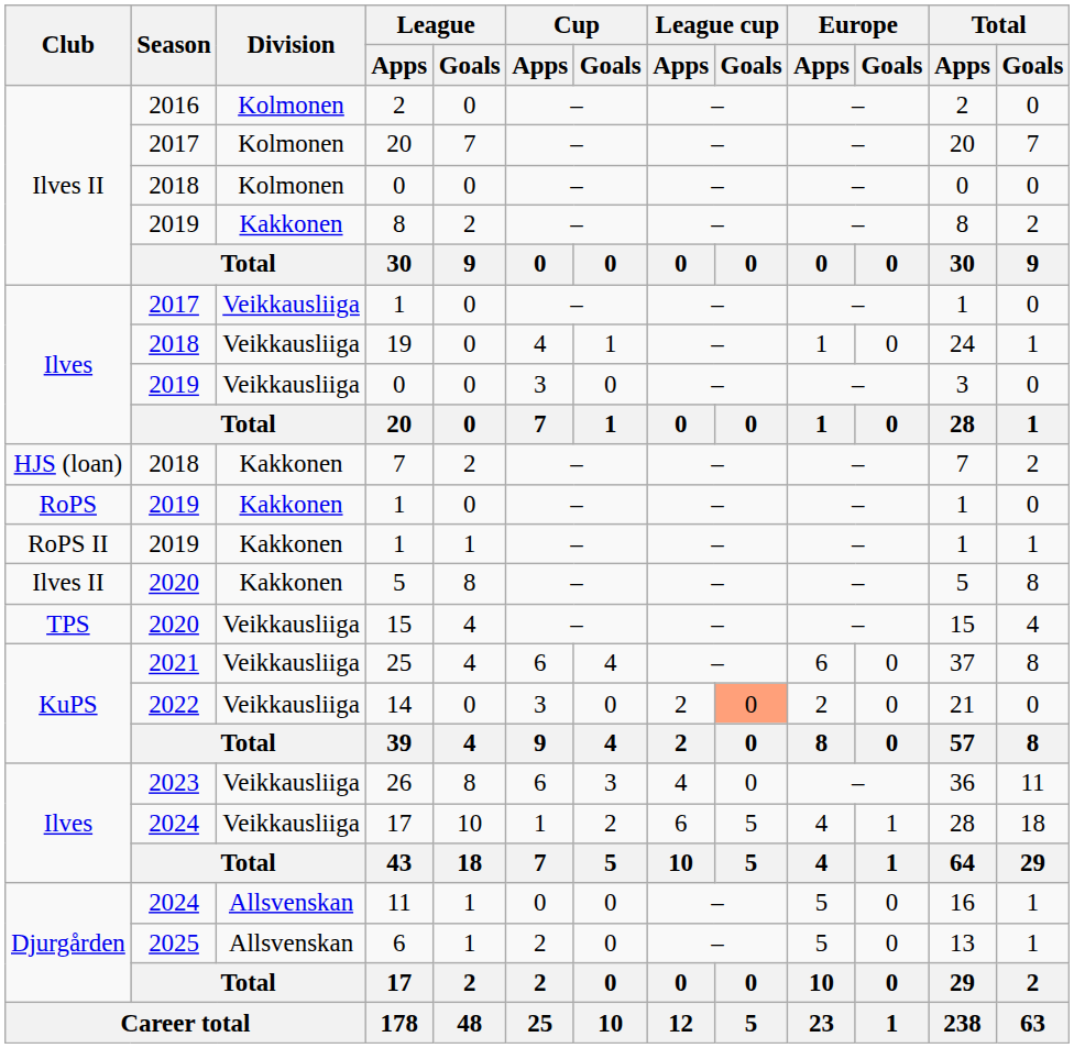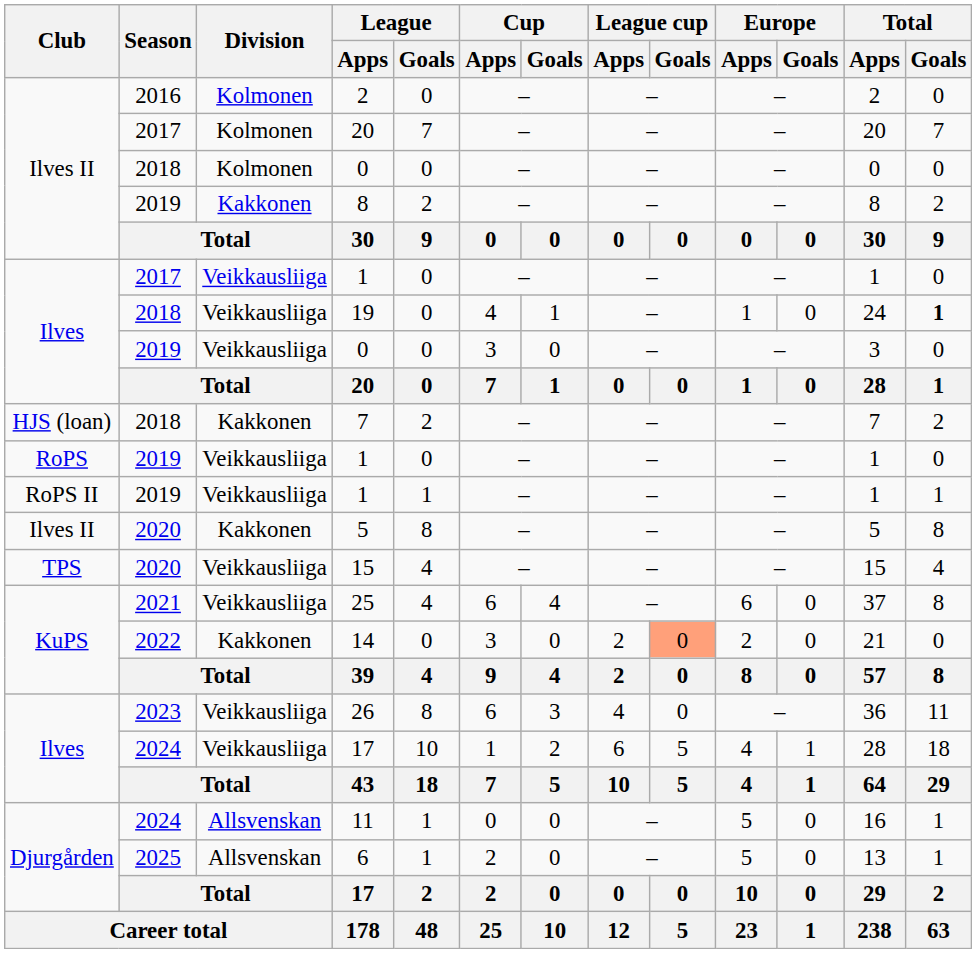 <table class="wikitable" style="text-align:center">
 <tr>
 <th rowspan="2">Club</th>
 <th rowspan="2">Season</th>
 <th rowspan="2">Division</th>
 <th colspan="2">League</th>
 <th colspan="2">Cup</th>
 <th colspan="2">League cup</th>
 <th colspan="2">Europe</th>
 <th colspan="2">Total</th>
 </tr>
 <tr>
 <th>Apps</th>
 <th>Goals</th>
 <th>Apps</th>
 <th>Goals</th>
 <th>Apps</th>
 <th>Goals</th>
 <th>Apps</th>
 <th>Goals</th>
 <th>Apps</th>
 <th>Goals</th>
 </tr>
 <tr>
 <td rowspan=5>Ilves II</td>
 <td>2016</td>
 <td><a href='#'>Kolmonen</a></td>
 <td>2</td>
 <td>0</td>
 <td colspan=2>–</td>
 <td colspan=2>–</td>
 <td colspan=2>–</td>
 <td>2</td>
 <td>0</td>
 </tr>
 <tr>
 <td>2017</td>
 <td>Kolmonen</td>
 <td>20</td>
 <td>7</td>
 <td colspan=2>–</td>
 <td colspan=2>–</td>
 <td colspan=2>–</td>
 <td>20</td>
 <td>7</td>
 </tr>
 <tr>
 <td>2018</td>
 <td>Kolmonen</td>
 <td>0</td>
 <td>0</td>
 <td colspan=2>–</td>
 <td colspan=2>–</td>
 <td colspan=2>–</td>
 <td>0</td>
 <td>0</td>
 </tr>
 <tr>
 <td>2019</td>
 <td><a href='#'>Kakkonen</a></td>
 <td>8</td>
 <td>2</td>
 <td colspan=2>–</td>
 <td colspan=2>–</td>
 <td colspan=2>–</td>
 <td>8</td>
 <td>2</td>
 </tr>
 <tr>
 <th colspan="2">Total</th>
 <th>30</th>
 <th>9</th>
 <th>0</th>
 <th>0</th>
 <th>0</th>
 <th>0</th>
 <th>0</th>
 <th>0</th>
 <th>30</th>
 <th>9</th>
 </tr>
 <tr>
 <td rowspan=4><a href='#'>Ilves</a></td>
 <td><a href='#'>2017</a></td>
 <td><a href='#'>Veikkausliiga</a></td>
 <td>1</td>
 <td>0</td>
 <td colspan=2>–</td>
 <td colspan=2>–</td>
 <td colspan=2>–</td>
 <td>1</td>
 <td>0</td>
 </tr>
 <tr>
 <td><a href='#'>2018</a></td>
 <td>Veikkausliiga</td>
 <td>19</td>
 <td>0</td>
 <td>4</td>
 <td>1</td>
 <td colspan=2>–</td>
 <td>1</td>
 <td>0</td>
 <td>24</td>
-<td>1</td>
+<td><strong>1</strong></td>
 </tr>
 <tr>
 <td><a href='#'>2019</a></td>
 <td>Veikkausliiga</td>
 <td>0</td>
 <td>0</td>
 <td>3</td>
 <td>0</td>
 <td colspan=2>–</td>
 <td colspan=2>–</td>
 <td>3</td>
 <td>0</td>
 </tr>
 <tr>
 <th colspan="2">Total</th>
 <th>20</th>
 <th>0</th>
 <th>7</th>
 <th>1</th>
 <th>0</th>
 <th>0</th>
 <th>1</th>
 <th>0</th>
 <th>28</th>
 <th>1</th>
 </tr>
 <tr>
 <td><a href='#'>HJS</a> (loan)</td>
 <td>2018</td>
 <td>Kakkonen</td>
 <td>7</td>
 <td>2</td>
 <td colspan=2>–</td>
 <td colspan=2>–</td>
 <td colspan=2>–</td>
 <td>7</td>
 <td>2</td>
 </tr>
 <tr>
 <td><a href='#'>RoPS</a></td>
 <td><a href='#'>2019</a></td>
-<td><a href='#'>Kakkonen</a></td>
+<td>Veikkausliiga</td>
 <td>1</td>
 <td>0</td>
 <td colspan=2>–</td>
 <td colspan=2>–</td>
 <td colspan=2>–</td>
 <td>1</td>
 <td>0</td>
 </tr>
 <tr>
 <td>RoPS II</td>
 <td>2019</td>
-<td>Kakkonen</td>
+<td>Veikkausliiga</td>
 <td>1</td>
 <td>1</td>
 <td colspan=2>–</td>
 <td colspan=2>–</td>
 <td colspan=2>–</td>
 <td>1</td>
 <td>1</td>
 </tr>
 <tr>
 <td>Ilves II</td>
 <td><a href='#'>2020</a></td>
 <td>Kakkonen</td>
 <td>5</td>
 <td>8</td>
 <td colspan=2>–</td>
 <td colspan=2>–</td>
 <td colspan=2>–</td>
 <td>5</td>
 <td>8</td>
 </tr>
 <tr>
 <td><a href='#'>TPS</a></td>
 <td><a href='#'>2020</a></td>
 <td>Veikkausliiga</td>
 <td>15</td>
 <td>4</td>
 <td colspan=2>–</td>
 <td colspan=2>–</td>
 <td colspan=2>–</td>
 <td>15</td>
 <td>4</td>
 </tr>
 <tr>
 <td rowspan=3><a href='#'>KuPS</a></td>
 <td><a href='#'>2021</a></td>
 <td>Veikkausliiga</td>
 <td>25</td>
 <td>4</td>
 <td>6</td>
 <td>4</td>
 <td colspan=2>–</td>
 <td>6</td>
 <td>0</td>
 <td>37</td>
 <td>8</td>
 </tr>
 <tr>
 <td><a href='#'>2022</a></td>
-<td>Veikkausliiga</td>
+<td>Kakkonen</td>
 <td>14</td>
 <td>0</td>
 <td>3</td>
 <td>0</td>
 <td>2</td>
 <td style="background: lightsalmon;">0</td>
 <td>2</td>
 <td>0</td>
 <td>21</td>
 <td>0</td>
 </tr>
 <tr>
 <th colspan="2">Total</th>
 <th>39</th>
 <th>4</th>
 <th>9</th>
 <th>4</th>
 <th>2</th>
 <th>0</th>
 <th>8</th>
 <th>0</th>
 <th>57</th>
 <th>8</th>
 </tr>
 <tr>
 <td rowspan=3><a href='#'>Ilves</a></td>
 <td><a href='#'>2023</a></td>
 <td>Veikkausliiga</td>
 <td>26</td>
 <td>8</td>
 <td>6</td>
 <td>3</td>
 <td>4</td>
 <td>0</td>
 <td colspan=2>–</td>
 <td>36</td>
 <td>11</td>
 </tr>
 <tr>
 <td><a href='#'>2024</a></td>
 <td>Veikkausliiga</td>
 <td>17</td>
 <td>10</td>
 <td>1</td>
 <td>2</td>
 <td>6</td>
 <td>5</td>
 <td>4</td>
 <td>1</td>
 <td>28</td>
 <td>18</td>
 </tr>
 <tr>
 <th colspan="2">Total</th>
 <th>43</th>
 <th>18</th>
 <th>7</th>
 <th>5</th>
 <th>10</th>
 <th>5</th>
 <th>4</th>
 <th>1</th>
 <th>64</th>
 <th>29</th>
 </tr>
 <tr>
 <td rowspan=3><a href='#'>Djurgården</a></td>
 <td><a href='#'>2024</a></td>
 <td><a href='#'>Allsvenskan</a></td>
 <td>11</td>
 <td>1</td>
 <td>0</td>
 <td>0</td>
 <td colspan=2>–</td>
 <td>5</td>
 <td>0</td>
 <td>16</td>
 <td>1</td>
 </tr>
 <tr>
 <td><a href='#'>2025</a></td>
 <td>Allsvenskan</td>
 <td>6</td>
 <td>1</td>
 <td>2</td>
 <td>0</td>
 <td colspan=2>–</td>
 <td>5</td>
 <td>0</td>
 <td>13</td>
 <td>1</td>
 </tr>
 <tr>
 <th colspan=2>Total</th>
 <th>17</th>
 <th>2</th>
 <th>2</th>
 <th>0</th>
 <th>0</th>
 <th>0</th>
 <th>10</th>
 <th>0</th>
 <th>29</th>
 <th>2</th>
 </tr>
 <tr>
 <th colspan="3">Career total</th>
 <th>178</th>
 <th>48</th>
 <th>25</th>
 <th>10</th>
 <th>12</th>
 <th>5</th>
 <th>23</th>
 <th>1</th>
 <th>238</th>
 <th>63</th>
 </tr>
 </table>
